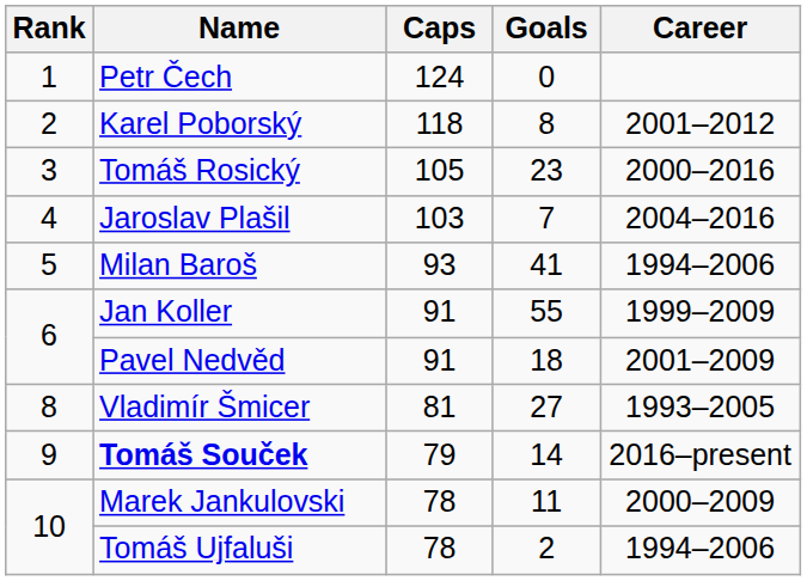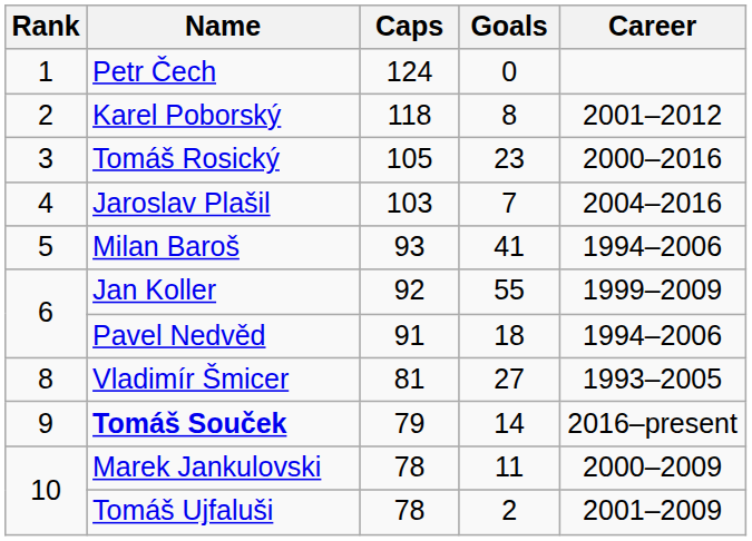 <table class="wikitable sortable" style="text-align:center;">
 <tr>
 <th width=25>Rank</th>
 <th width=150>Name</th>
 <th width=50>Caps</th>
 <th width=50>Goals</th>
 <th width=100>Career</th>
 </tr>
 <tr>
 <td>1</td>
 <td align="left"><a href='#'>Petr Čech</a></td>
 <td>124</td>
 <td>0</td>
 <td></td>
 </tr>
 <tr>
 <td>2</td>
 <td align="left"><a href='#'>Karel Poborský</a></td>
 <td>118</td>
 <td>8</td>
 <td>2001–2012</td>
 </tr>
 <tr>
 <td>3</td>
 <td align="left"><a href='#'>Tomáš Rosický</a></td>
 <td>105</td>
 <td>23</td>
 <td>2000–2016</td>
 </tr>
 <tr>
 <td>4</td>
 <td align="left"><a href='#'>Jaroslav Plašil</a></td>
 <td>103</td>
 <td>7</td>
 <td>2004–2016</td>
 </tr>
 <tr>
 <td>5</td>
 <td align="left"><a href='#'>Milan Baroš</a></td>
 <td>93</td>
 <td>41</td>
 <td>1994–2006</td>
 </tr>
 <tr>
 <td rowspan=2>6</td>
 <td align="left"><a href='#'>Jan Koller</a></td>
-<td>91</td>
+<td>92</td>
 <td>55</td>
 <td>1999–2009</td>
 </tr>
 <tr>
 <td align="left"><a href='#'>Pavel Nedvěd</a></td>
 <td>91</td>
 <td>18</td>
-<td>2001–2009</td>
+<td>1994–2006</td>
 </tr>
 <tr>
 <td>8</td>
 <td align="left"><a href='#'>Vladimír Šmicer</a></td>
 <td>81</td>
 <td>27</td>
 <td>1993–2005</td>
 </tr>
 <tr>
 <td>9</td>
 <td align="left"><strong><a href='#'>Tomáš Souček</a></strong></td>
 <td>79</td>
 <td>14</td>
 <td>2016–present</td>
 </tr>
 <tr>
 <td rowspan=2>10</td>
 <td align="left"><a href='#'>Marek Jankulovski</a></td>
 <td>78</td>
 <td>11</td>
 <td>2000–2009</td>
 </tr>
 <tr>
 <td align="left"><a href='#'>Tomáš Ujfaluši</a></td>
 <td>78</td>
 <td>2</td>
-<td>1994–2006</td>
+<td>2001–2009</td>
 </tr>
 </table>
